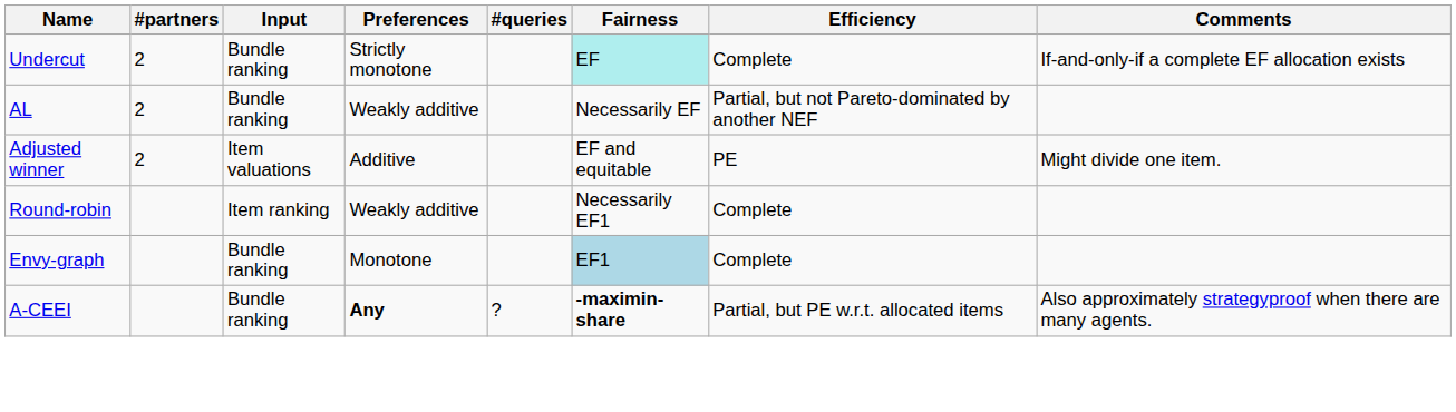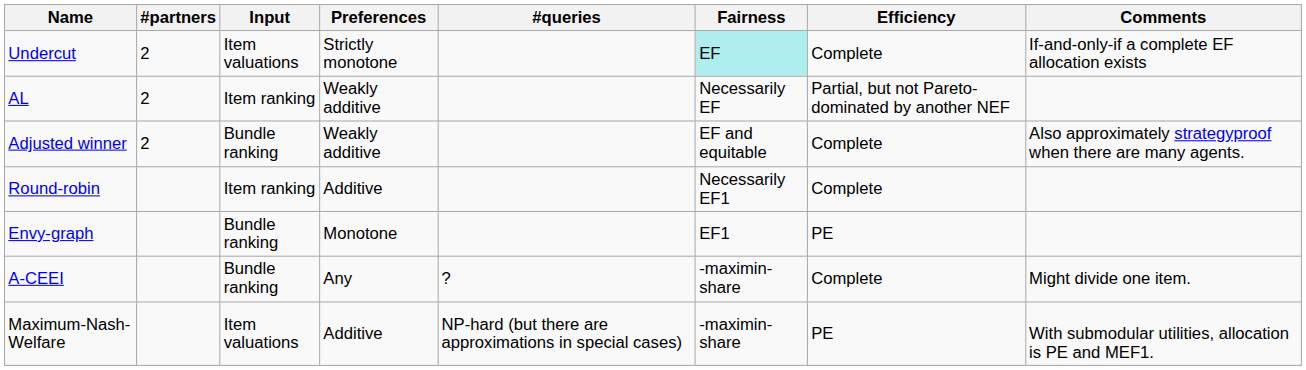 <table class="wikitable sortable">
 <tr>
 <th>Name</th>
 <th>#partners</th>
 <th>Input</th>
 <th>Preferences</th>
 <th>#queries</th>
 <th>Fairness</th>
 <th>Efficiency</th>
 <th>Comments</th>
 </tr>
 <tr>
 <td><a href='#'>Undercut</a></td>
 <td>2</td>
-<td>Bundle ranking</td>
+<td>Item valuations</td>
 <td>Strictly monotone</td>
 <td></td>
 <td style="background: paleturquoise;">EF</td>
 <td>Complete</td>
 <td>If-and-only-if a complete EF allocation exists</td>
 </tr>
 <tr>
 <td><a href='#'>AL</a></td>
 <td>2</td>
-<td>Bundle ranking</td>
+<td>Item ranking</td>
 <td>Weakly additive</td>
 <td></td>
 <td>Necessarily EF</td>
 <td>Partial, but not Pareto-dominated by another NEF</td>
 <td></td>
 </tr>
 <tr>
 <td><a href='#'>Adjusted winner</a></td>
 <td>2</td>
-<td>Item valuations</td>
-<td>Additive</td>
+<td>Bundle ranking</td>
+<td>Weakly additive</td>
 <td></td>
 <td>EF and equitable</td>
-<td>PE</td>
-<td>Might divide one item.</td>
+<td>Complete</td>
+<td>Also approximately <a href='#'>strategyproof</a> when there are many agents.</td>
 </tr>
 <tr>
 <td><a href='#'>Round-robin</a></td>
 <td></td>
 <td>Item ranking</td>
-<td>Weakly additive</td>
+<td>Additive</td>
 <td></td>
 <td>Necessarily EF1</td>
 <td>Complete</td>
 <td></td>
 </tr>
 <tr>
 <td><a href='#'>Envy-graph</a></td>
 <td></td>
 <td>Bundle ranking</td>
 <td>Monotone</td>
 <td></td>
-<td style="background: lightblue;">EF1</td>
-<td>Complete</td>
+<td>EF1</td>
+<td>PE</td>
 <td></td>
 </tr>
 <tr>
 <td><a href='#'>A-CEEI</a></td>
 <td></td>
 <td>Bundle ranking</td>
-<td><strong>Any</strong></td>
+<td>Any</td>
 <td>?</td>
-<td><strong>-maximin-share</strong></td>
-<td>Partial, but PE w.r.t. allocated items</td>
-<td>Also approximately <a href='#'>strategyproof</a> when there are many agents.</td>
+<td>-maximin-share</td>
+<td>Complete</td>
+<td>Might divide one item.</td>
+</tr>
+<tr>
+<td>Maximum-Nash-Welfare</td>
+<td></td>
+<td>Item valuations</td>
+<td>Additive</td>
+<td>NP-hard (but there are approximations in special cases)</td>
+<td>-maximin-share</td>
+<td>PE</td>
+<td><br>With submodular utilities, allocation is PE and MEF1.</td>
 </tr>
 </table>
